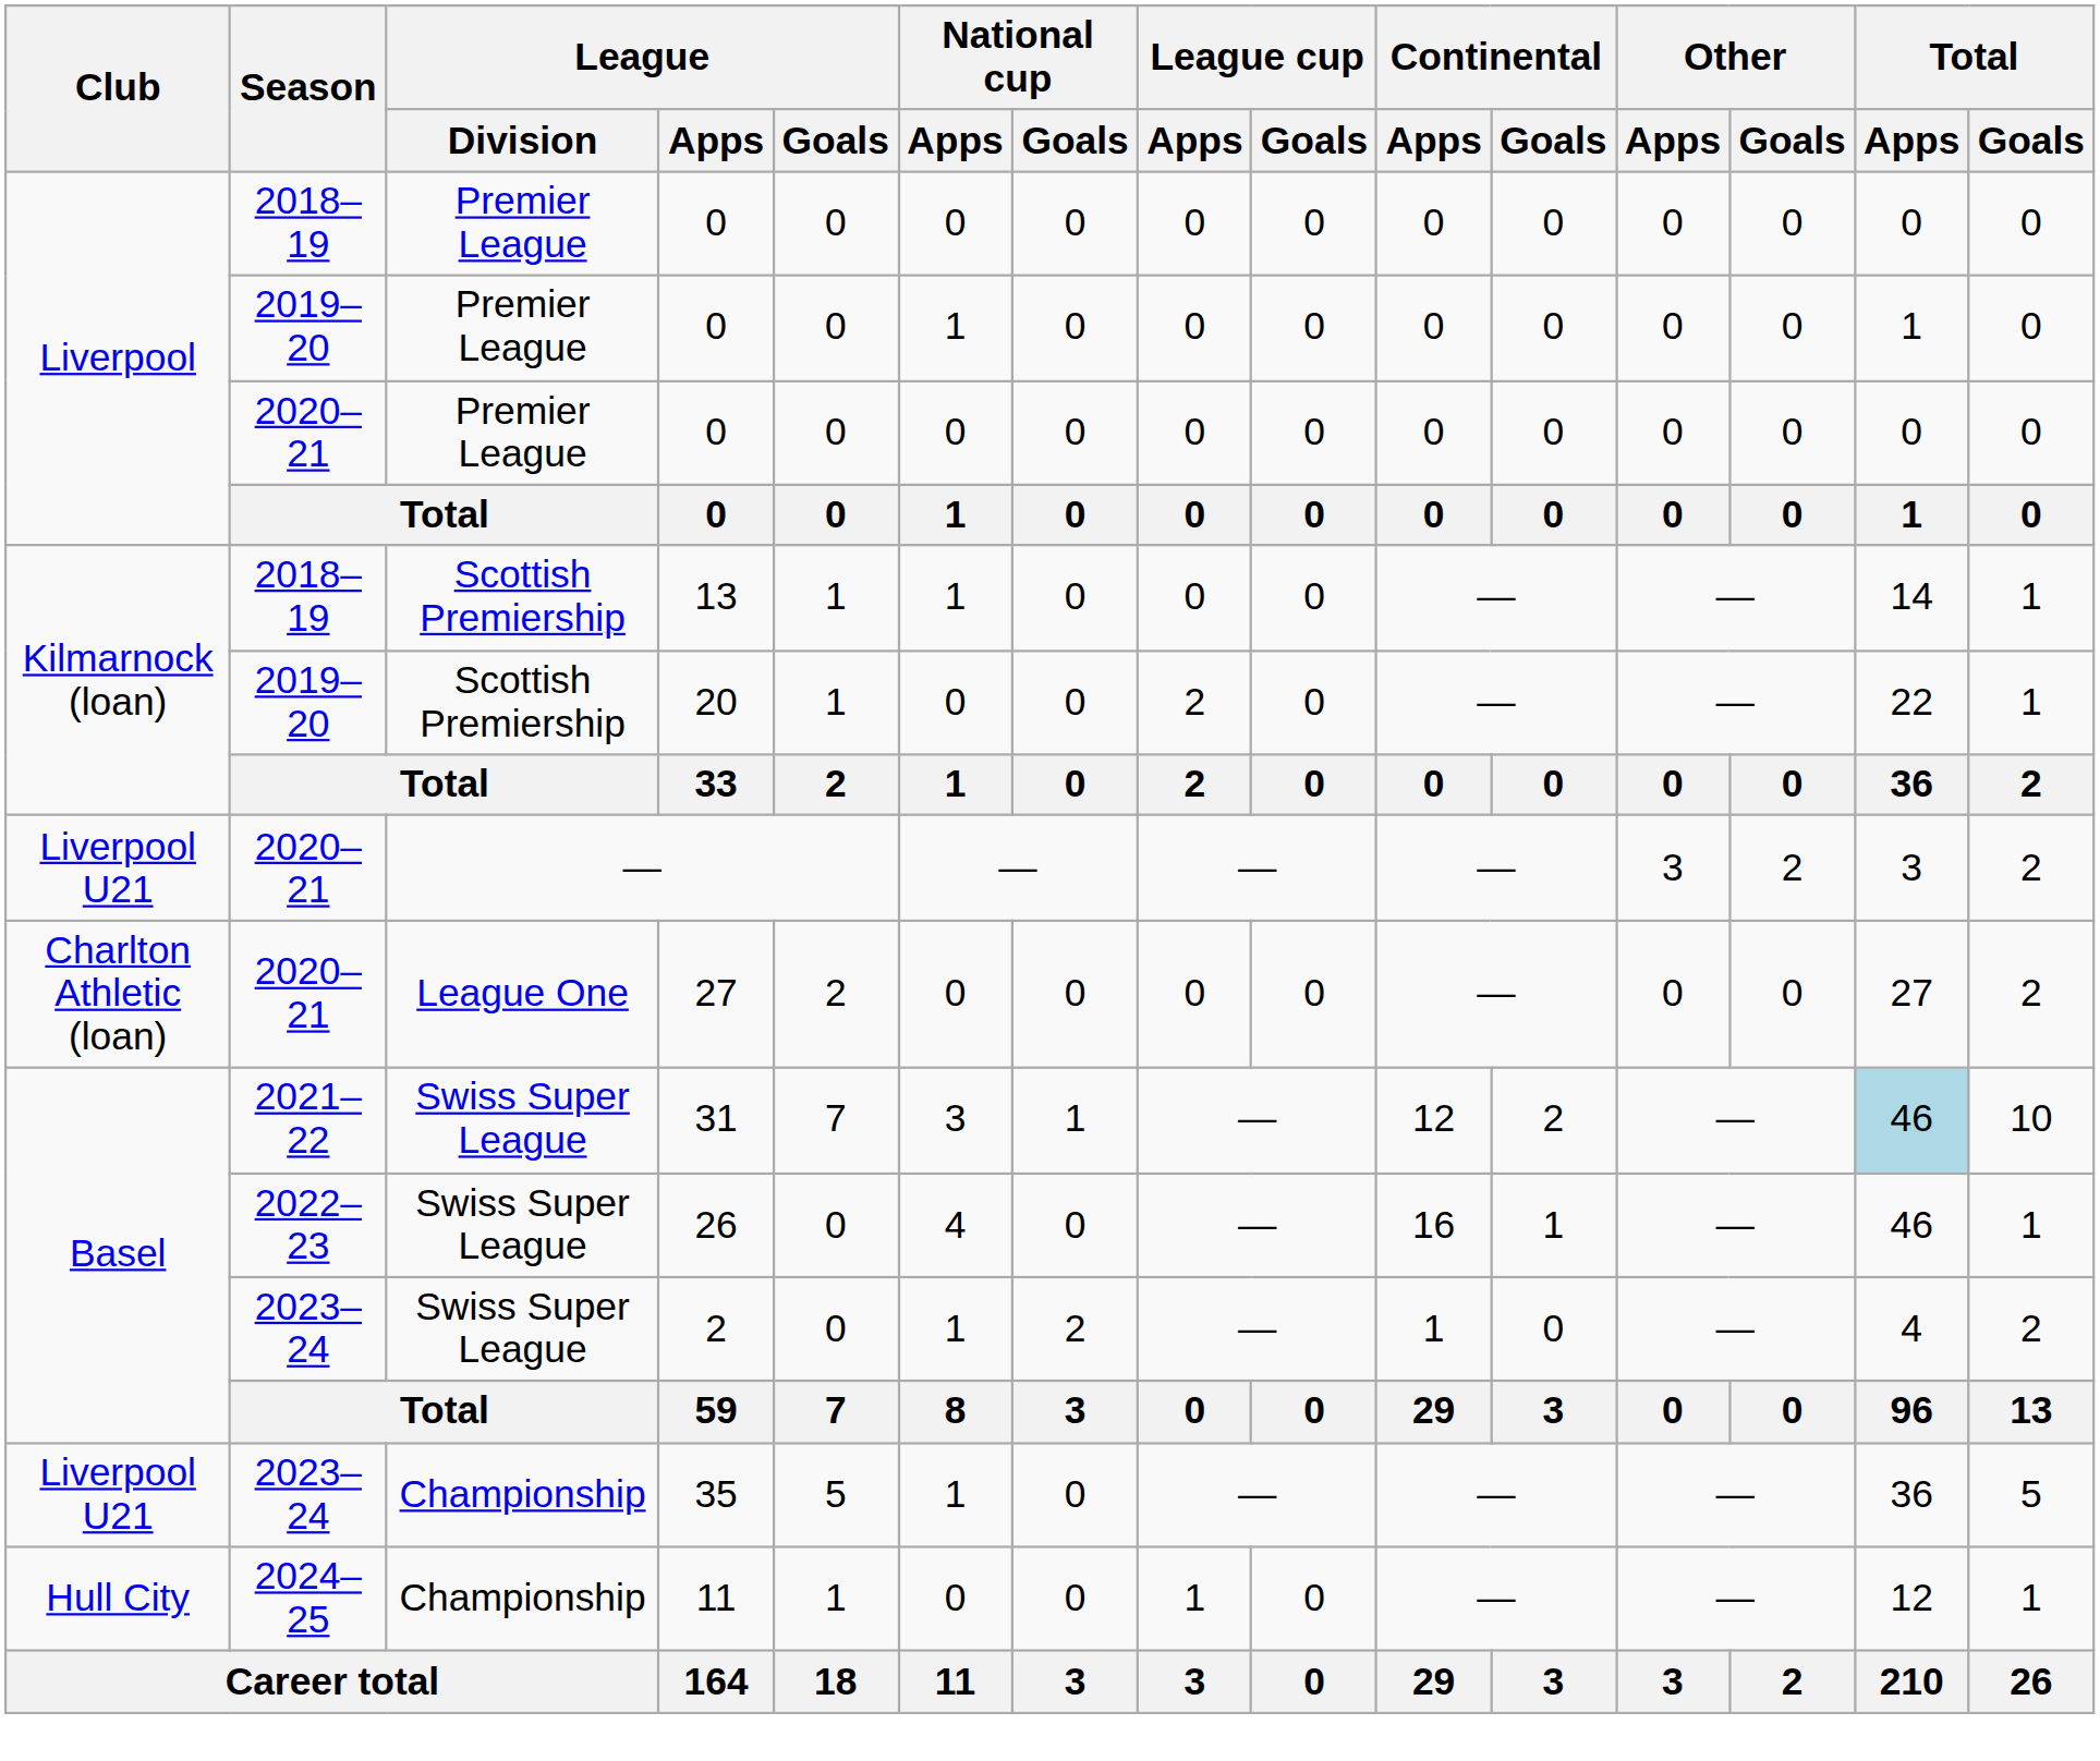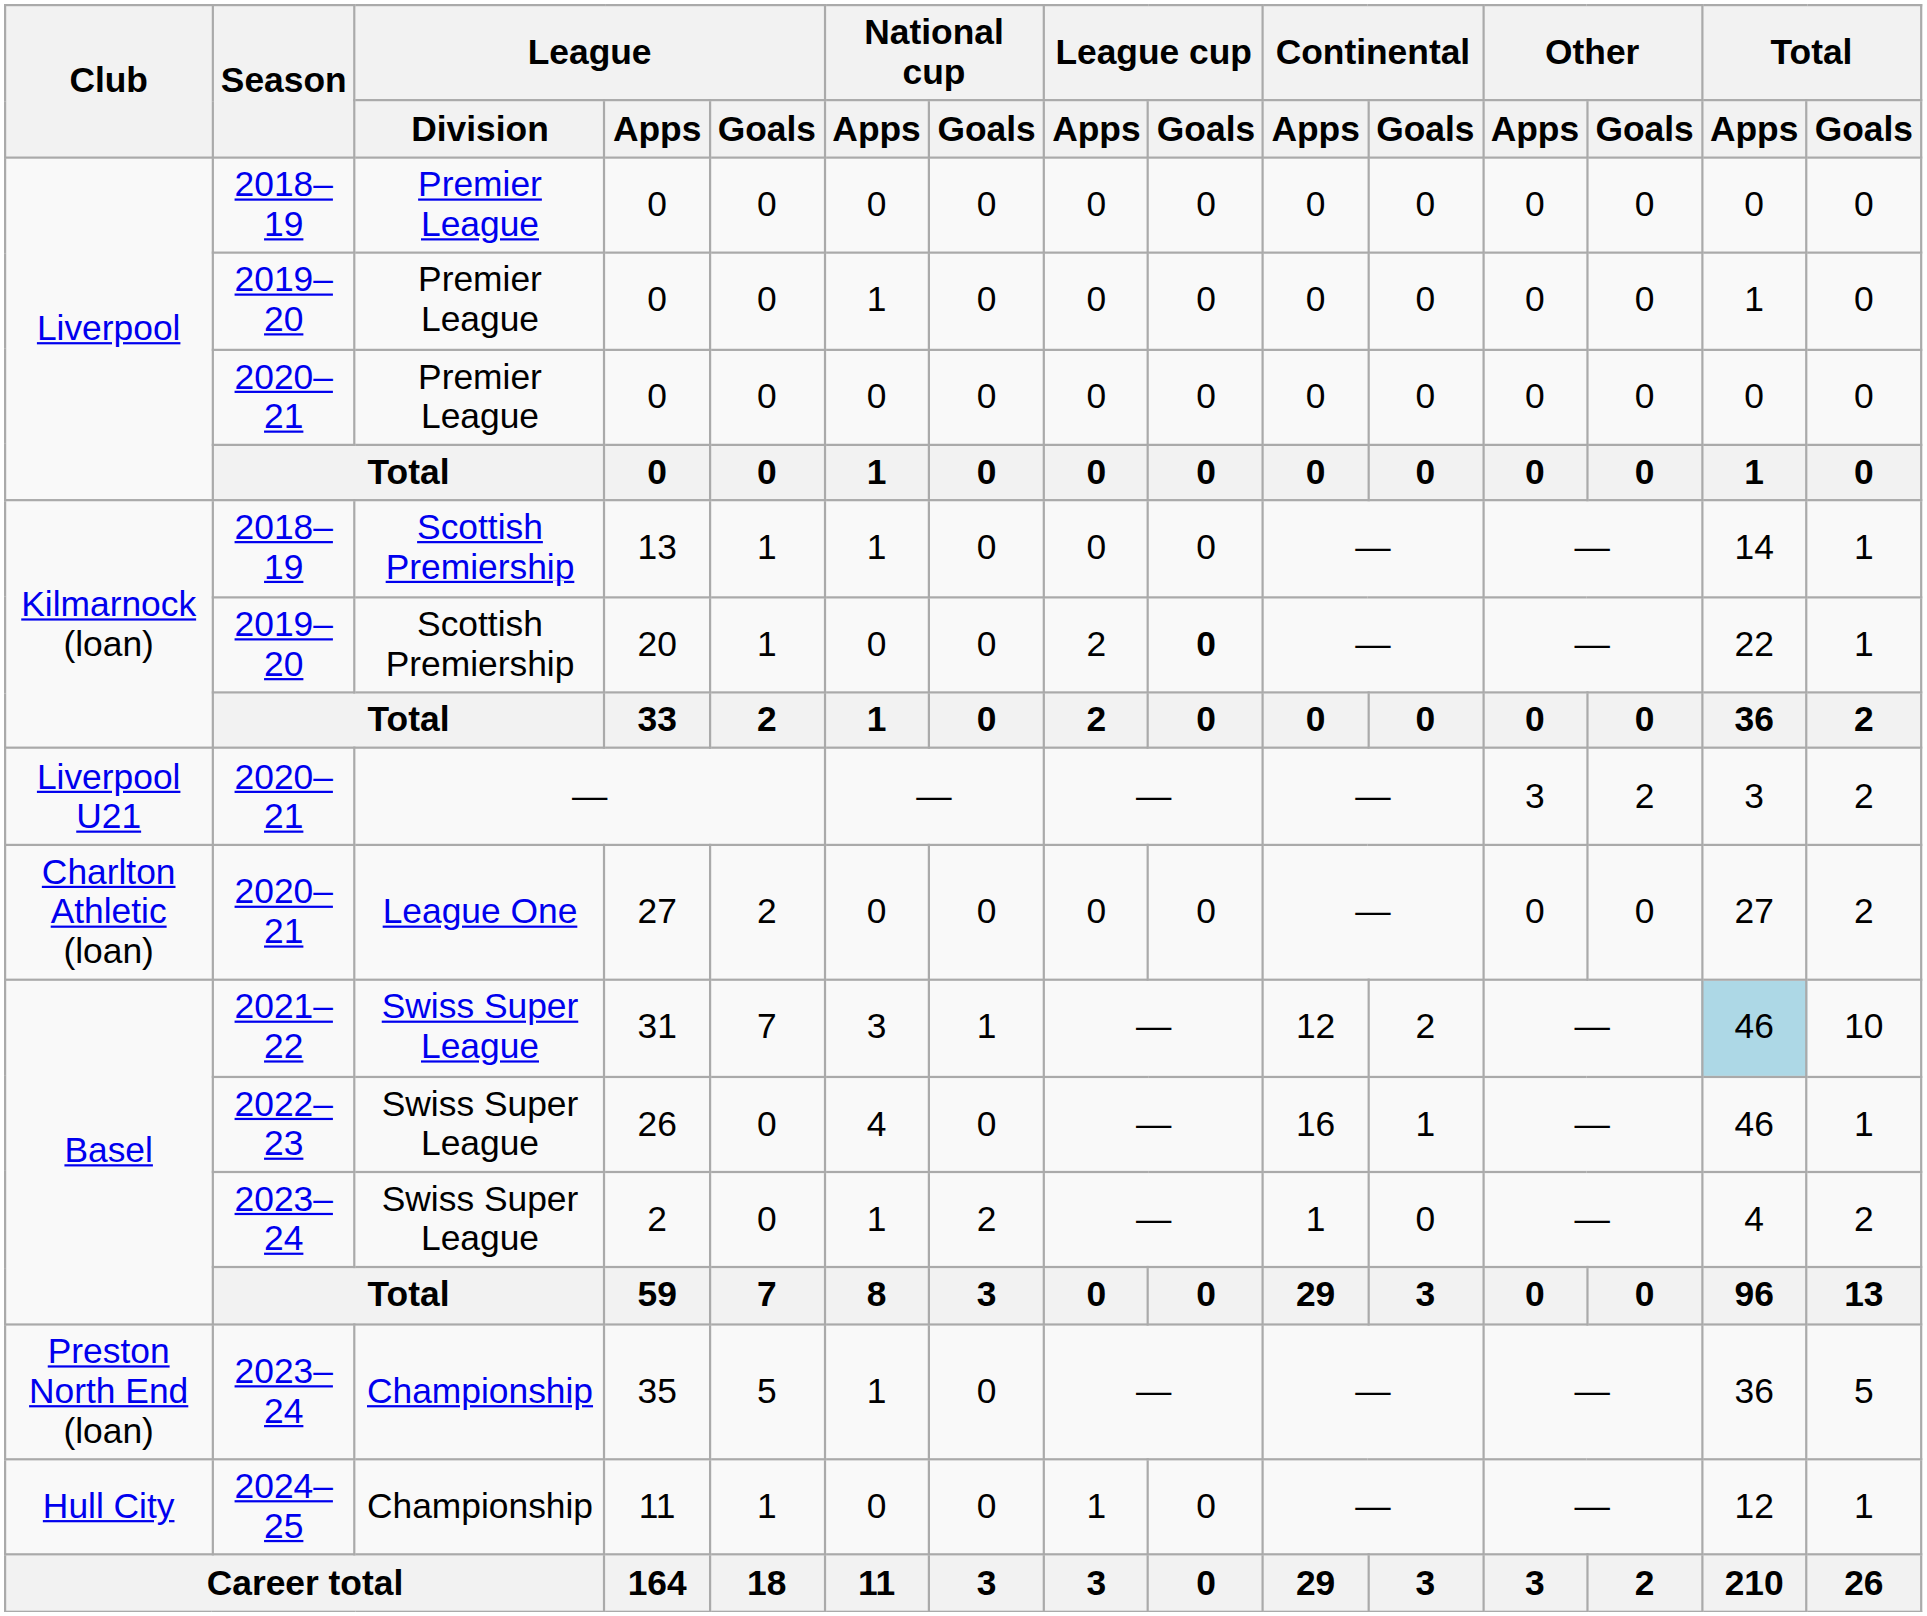 <table class=wikitable style="text-align: center;">
 <tr>
 <th rowspan="2">Club</th>
 <th rowspan="2">Season</th>
 <th colspan="3">League</th>
 <th colspan="2">National cup</th>
 <th colspan="2">League cup</th>
 <th colspan="2">Continental</th>
 <th colspan="2">Other</th>
 <th colspan="2">Total</th>
 </tr>
 <tr>
 <th>Division</th>
 <th>Apps</th>
 <th>Goals</th>
 <th>Apps</th>
 <th>Goals</th>
 <th>Apps</th>
 <th>Goals</th>
 <th>Apps</th>
 <th>Goals</th>
 <th>Apps</th>
 <th>Goals</th>
 <th>Apps</th>
 <th>Goals</th>
 </tr>
 <tr>
 <td rowspan="4"><a href='#'>Liverpool</a></td>
 <td><a href='#'>2018–19</a></td>
 <td><a href='#'>Premier League</a></td>
 <td>0</td>
 <td>0</td>
 <td>0</td>
 <td>0</td>
 <td>0</td>
 <td>0</td>
 <td>0</td>
 <td>0</td>
 <td>0</td>
 <td>0</td>
 <td>0</td>
 <td>0</td>
 </tr>
 <tr>
 <td><a href='#'>2019–20</a></td>
 <td>Premier League</td>
 <td>0</td>
 <td>0</td>
 <td>1</td>
 <td>0</td>
 <td>0</td>
 <td>0</td>
 <td>0</td>
 <td>0</td>
 <td>0</td>
 <td>0</td>
 <td>1</td>
 <td>0</td>
 </tr>
 <tr>
 <td><a href='#'>2020–21</a></td>
 <td>Premier League</td>
 <td>0</td>
 <td>0</td>
 <td>0</td>
 <td>0</td>
 <td>0</td>
 <td>0</td>
 <td>0</td>
 <td>0</td>
 <td>0</td>
 <td>0</td>
 <td>0</td>
 <td>0</td>
 </tr>
 <tr>
 <th colspan="2">Total</th>
 <th>0</th>
 <th>0</th>
 <th>1</th>
 <th>0</th>
 <th>0</th>
 <th>0</th>
 <th>0</th>
 <th>0</th>
 <th>0</th>
 <th>0</th>
 <th>1</th>
 <th>0</th>
 </tr>
 <tr>
 <td rowspan="3"><a href='#'>Kilmarnock</a> (loan)</td>
 <td><a href='#'>2018–19</a></td>
 <td><a href='#'>Scottish Premiership</a></td>
 <td>13</td>
 <td>1</td>
 <td>1</td>
 <td>0</td>
 <td>0</td>
 <td>0</td>
 <td colspan="2">—</td>
 <td colspan="2">—</td>
 <td>14</td>
 <td>1</td>
 </tr>
 <tr>
 <td><a href='#'>2019–20</a></td>
 <td>Scottish Premiership</td>
 <td>20</td>
 <td>1</td>
 <td>0</td>
 <td>0</td>
 <td>2</td>
-<td>0</td>
+<td><strong>0</strong></td>
 <td colspan="2">—</td>
 <td colspan="2">—</td>
 <td>22</td>
 <td>1</td>
 </tr>
 <tr>
 <th colspan="2">Total</th>
 <th>33</th>
 <th>2</th>
 <th>1</th>
 <th>0</th>
 <th>2</th>
 <th>0</th>
 <th>0</th>
 <th>0</th>
 <th>0</th>
 <th>0</th>
 <th>36</th>
 <th>2</th>
 </tr>
 <tr>
 <td><a href='#'>Liverpool U21</a></td>
 <td><a href='#'>2020–21</a></td>
 <td colspan="3">—</td>
 <td colspan="2">—</td>
 <td colspan="2">—</td>
 <td colspan="2">—</td>
 <td>3</td>
 <td>2</td>
 <td>3</td>
 <td>2</td>
 </tr>
 <tr>
 <td><a href='#'>Charlton Athletic</a> (loan)</td>
 <td><a href='#'>2020–21</a></td>
 <td><a href='#'>League One</a></td>
 <td>27</td>
 <td>2</td>
 <td>0</td>
 <td>0</td>
 <td>0</td>
 <td>0</td>
 <td colspan="2">—</td>
 <td>0</td>
 <td>0</td>
 <td>27</td>
 <td>2</td>
 </tr>
 <tr>
 <td rowspan="4"><a href='#'>Basel</a></td>
 <td><a href='#'>2021–22</a></td>
 <td><a href='#'>Swiss Super League</a></td>
 <td>31</td>
 <td>7</td>
 <td>3</td>
 <td>1</td>
 <td colspan="2">—</td>
 <td>12</td>
 <td>2</td>
 <td colspan="2">—</td>
 <td style="background: lightblue;">46</td>
 <td>10</td>
 </tr>
 <tr>
 <td><a href='#'>2022–23</a></td>
 <td>Swiss Super League</td>
 <td>26</td>
 <td>0</td>
 <td>4</td>
 <td>0</td>
 <td colspan="2">—</td>
 <td>16</td>
 <td>1</td>
 <td colspan="2">—</td>
 <td>46</td>
 <td>1</td>
 </tr>
 <tr>
 <td><a href='#'>2023–24</a></td>
 <td>Swiss Super League</td>
 <td>2</td>
 <td>0</td>
 <td>1</td>
 <td>2</td>
 <td colspan="2">—</td>
 <td>1</td>
 <td>0</td>
 <td colspan="2">—</td>
 <td>4</td>
 <td>2</td>
 </tr>
 <tr>
 <th colspan="2">Total</th>
 <th>59</th>
 <th>7</th>
 <th>8</th>
 <th>3</th>
 <th>0</th>
 <th>0</th>
 <th>29</th>
 <th>3</th>
 <th>0</th>
 <th>0</th>
 <th>96</th>
 <th>13</th>
 </tr>
 <tr>
-<td><a href='#'>Liverpool U21</a></td>
+<td><a href='#'>Preston North End</a> (loan)</td>
 <td><a href='#'>2023–24</a></td>
 <td><a href='#'>Championship</a></td>
 <td>35</td>
 <td>5</td>
 <td>1</td>
 <td>0</td>
 <td colspan="2">—</td>
 <td colspan="2">—</td>
 <td colspan="2">—</td>
 <td>36</td>
 <td>5</td>
 </tr>
 <tr>
 <td><a href='#'>Hull City</a></td>
 <td><a href='#'>2024–25</a></td>
 <td>Championship</td>
 <td>11</td>
 <td>1</td>
 <td>0</td>
 <td>0</td>
 <td>1</td>
 <td>0</td>
 <td colspan="2">—</td>
 <td colspan="2">—</td>
 <td>12</td>
 <td>1</td>
 </tr>
 <tr>
 <th colspan="3">Career total</th>
 <th>164</th>
 <th>18</th>
 <th>11</th>
 <th>3</th>
 <th>3</th>
 <th>0</th>
 <th>29</th>
 <th>3</th>
 <th>3</th>
 <th>2</th>
 <th>210</th>
 <th>26</th>
 </tr>
 </table>
